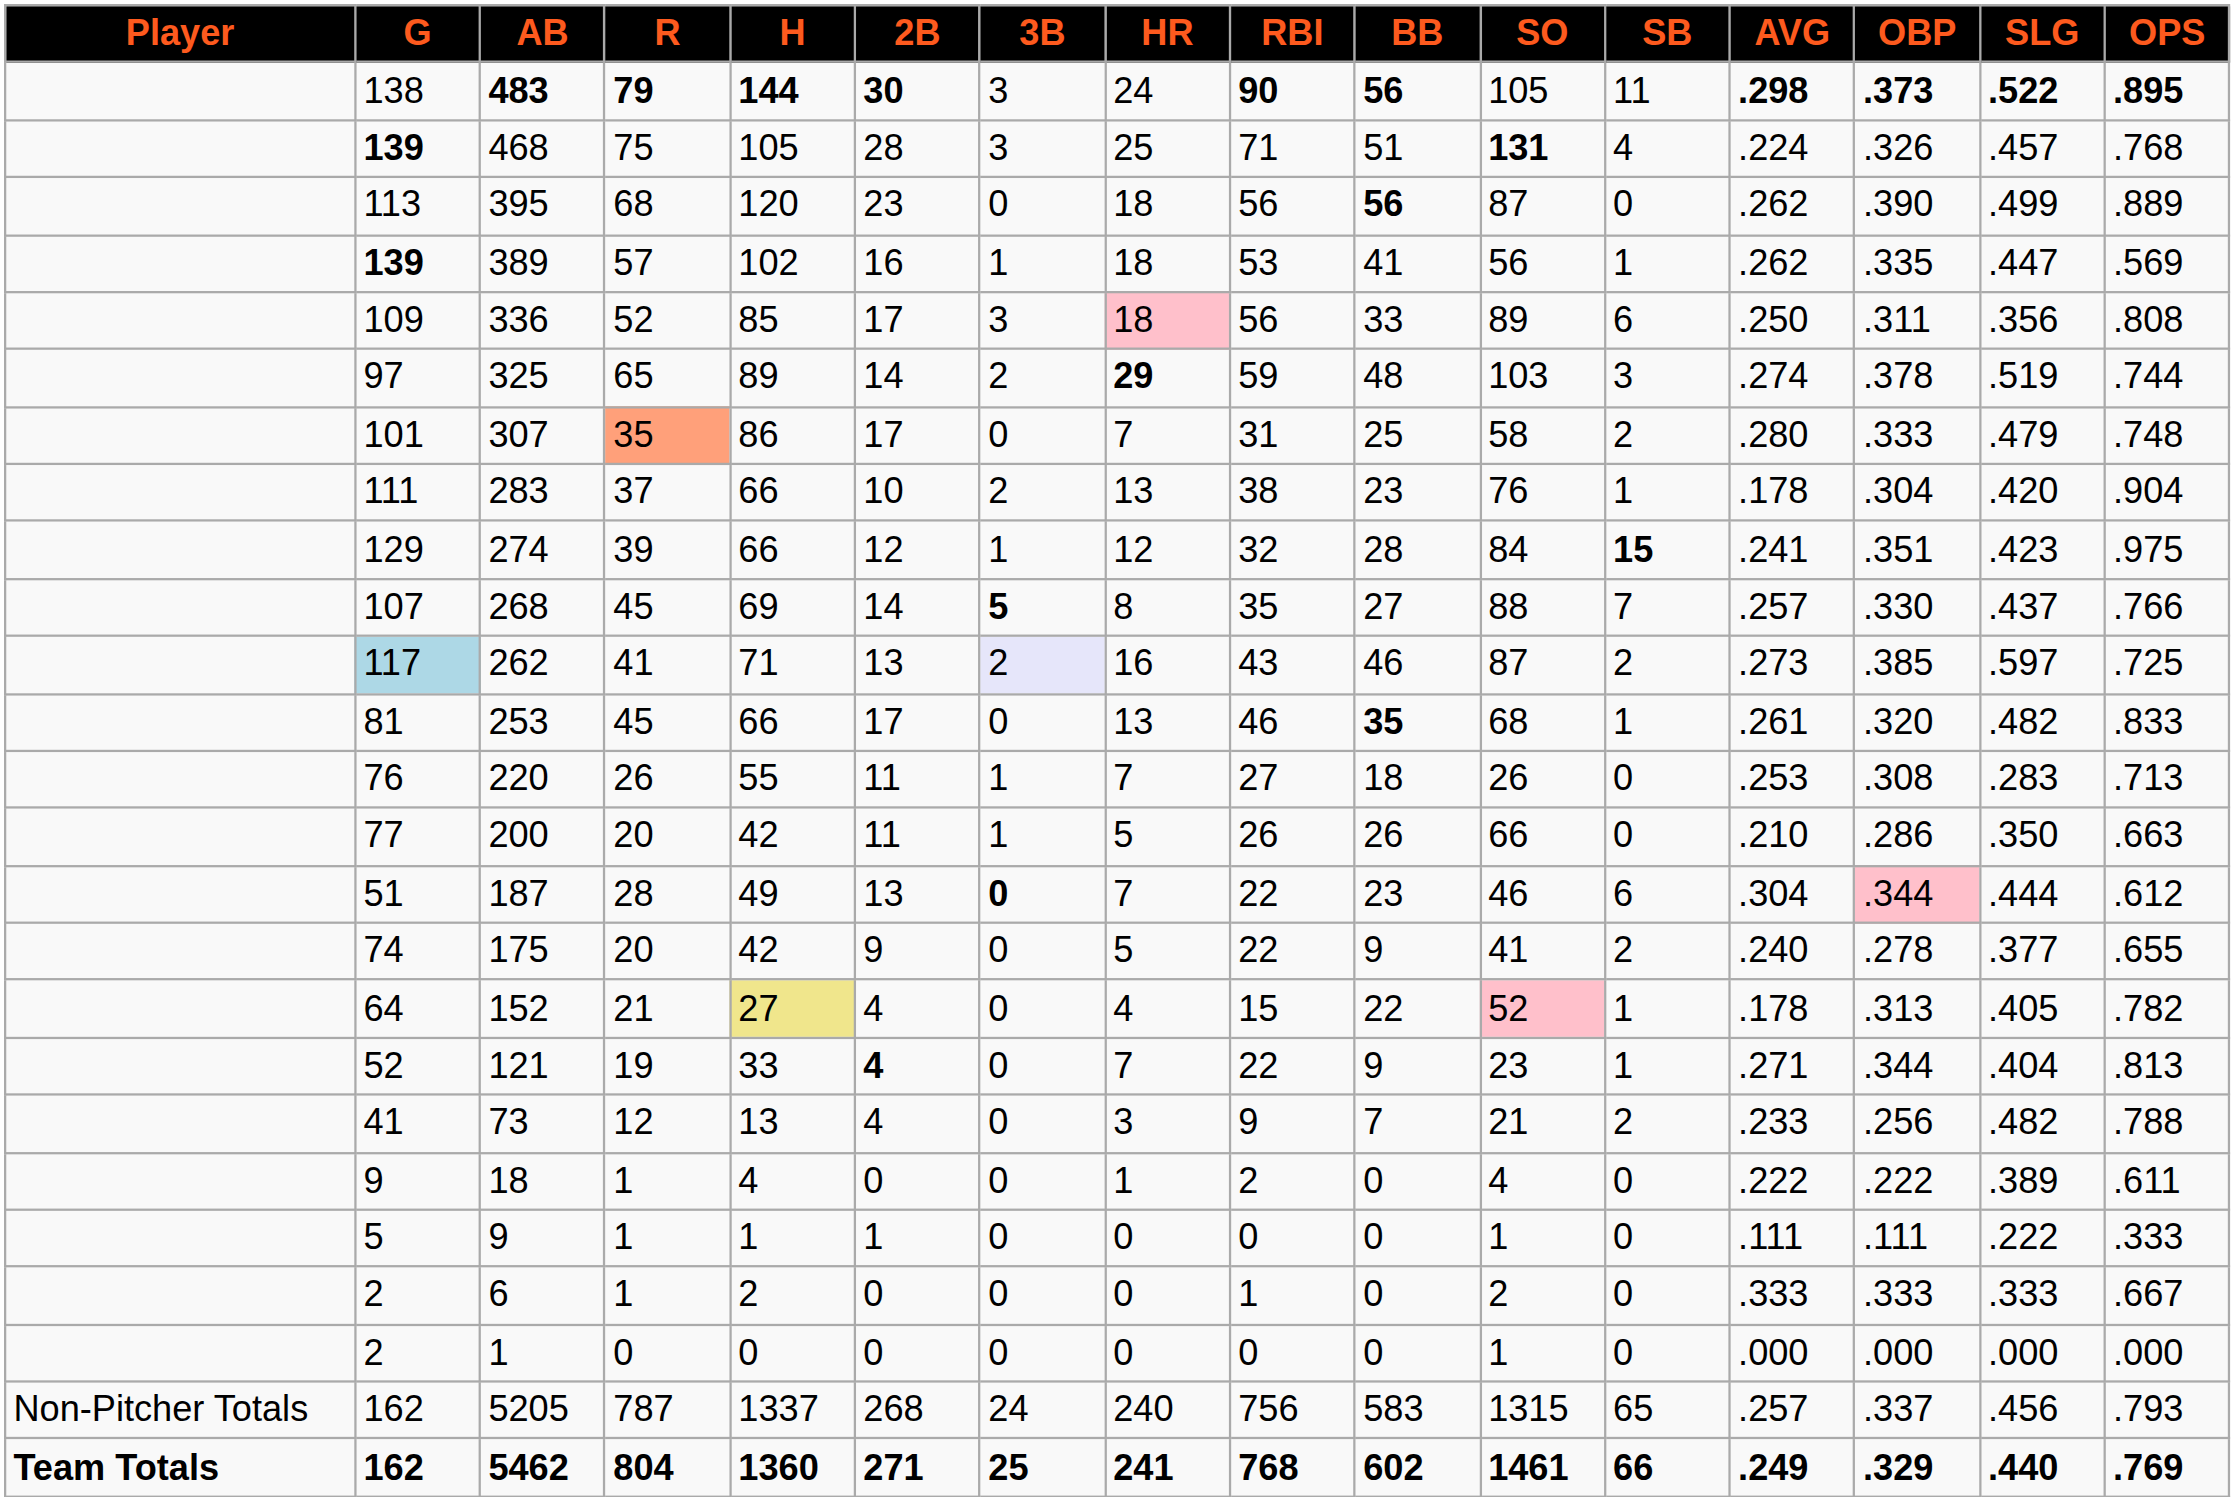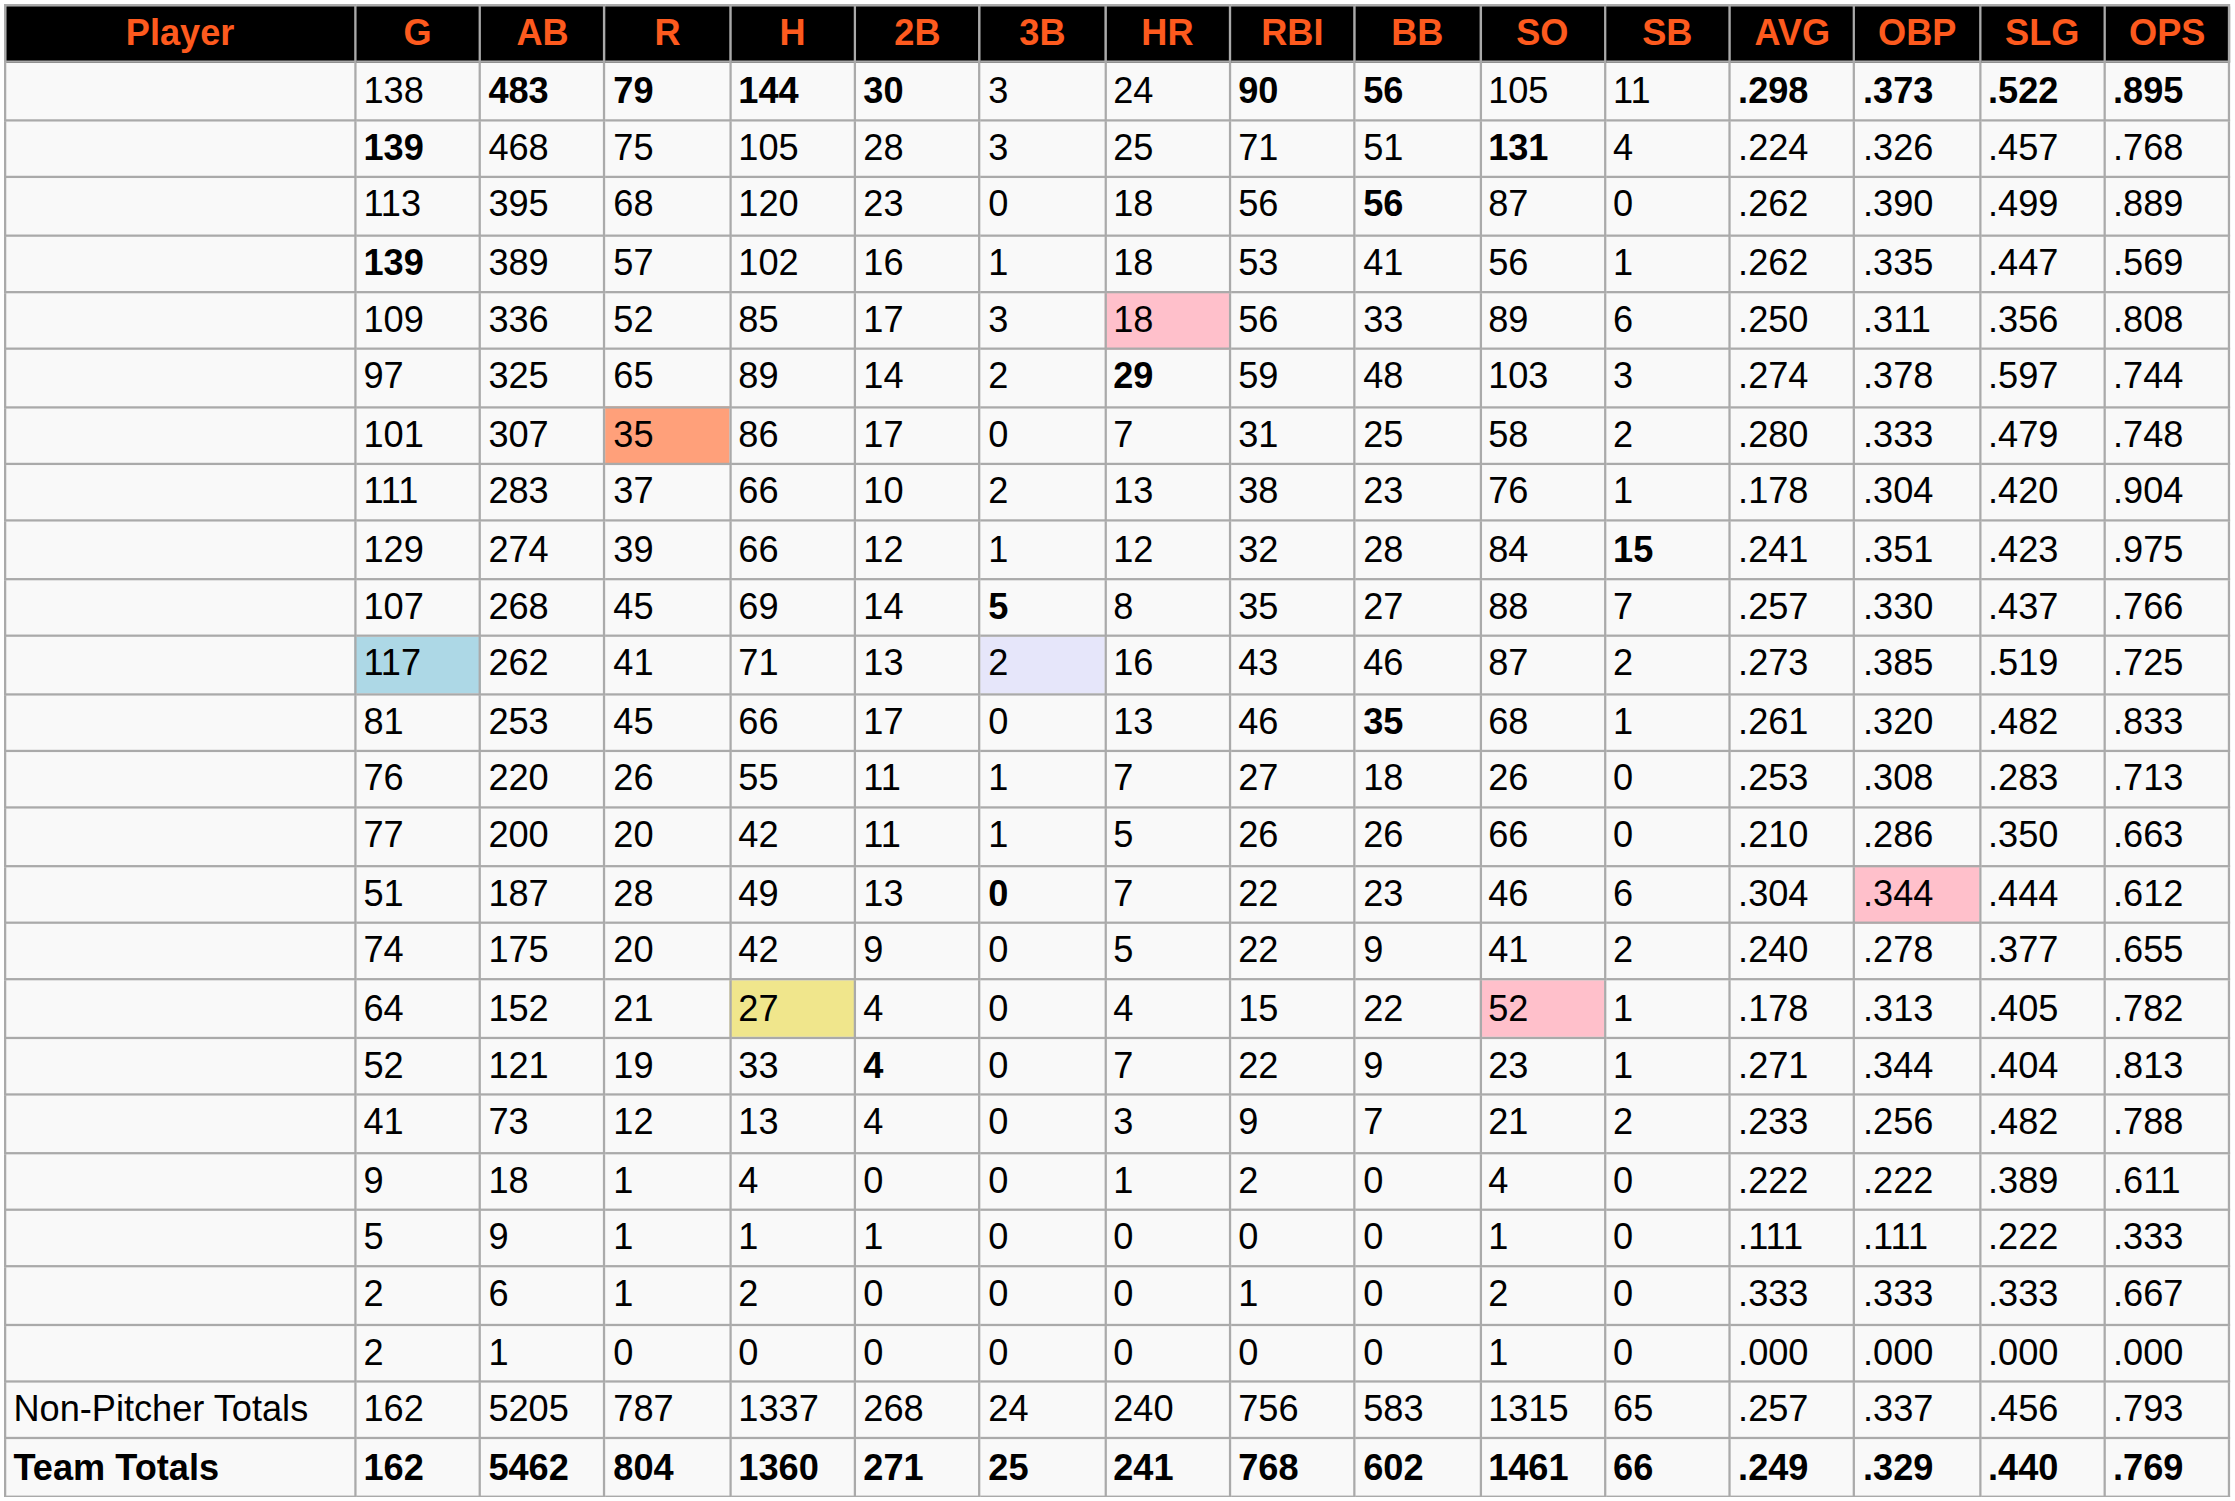 <table class="wikitable sortable">
 <tr>
 <th style="background:black; color:#fd5a1e; width:14%;">Player</th>
 <th style="background:black; color:#fd5a1e; width:5%;">G</th>
 <th style="background:black; color:#fd5a1e; width:5%;">AB</th>
 <th style="background:black; color:#fd5a1e; width:5%;">R</th>
 <th style="background:black; color:#fd5a1e; width:5%;">H</th>
 <th style="background:black; color:#fd5a1e; width:5%;">2B</th>
 <th style="background:black; color:#fd5a1e; width:5%;">3B</th>
 <th style="background:black; color:#fd5a1e; width:5%;">HR</th>
 <th style="background:black; color:#fd5a1e; width:5%;">RBI</th>
 <th style="background:black; color:#fd5a1e; width:5%;">BB</th>
 <th style="background:black; color:#fd5a1e; width:5%;">SO</th>
 <th style="background:black; color:#fd5a1e; width:5%;">SB</th>
 <th style="background:black; color:#fd5a1e; width:5%;">AVG</th>
 <th style="background:black; color:#fd5a1e; width:5%;">OBP</th>
 <th style="background:black; color:#fd5a1e; width:5%;">SLG</th>
 <th style="background:black; color:#fd5a1e; width:5%;">OPS</th>
 </tr>
 <tr>
 <td></td>
 <td>138</td>
 <td><strong>483</strong></td>
 <td><strong>79</strong></td>
 <td><strong>144</strong></td>
 <td><strong>30</strong></td>
 <td>3</td>
 <td>24</td>
 <td><strong>90</strong></td>
 <td><strong>56</strong></td>
 <td>105</td>
 <td>11</td>
 <td><strong>.298</strong></td>
 <td><strong>.373</strong></td>
 <td><strong>.522</strong></td>
 <td><strong>.895</strong></td>
 </tr>
 <tr>
 <td></td>
 <td><strong>139</strong></td>
 <td>468</td>
 <td>75</td>
 <td>105</td>
 <td>28</td>
 <td>3</td>
 <td>25</td>
 <td>71</td>
 <td>51</td>
 <td><strong>131</strong></td>
 <td>4</td>
 <td>.224</td>
 <td>.326</td>
 <td>.457</td>
 <td>.768</td>
 </tr>
 <tr>
 <td></td>
 <td>113</td>
 <td>395</td>
 <td>68</td>
 <td>120</td>
 <td>23</td>
 <td>0</td>
 <td>18</td>
 <td>56</td>
 <td><strong>56</strong></td>
 <td>87</td>
 <td>0</td>
 <td>.262</td>
 <td>.390</td>
 <td>.499</td>
 <td>.889</td>
 </tr>
 <tr>
 <td></td>
 <td><strong>139</strong></td>
 <td>389</td>
 <td>57</td>
 <td>102</td>
 <td>16</td>
 <td>1</td>
 <td>18</td>
 <td>53</td>
 <td>41</td>
 <td>56</td>
 <td>1</td>
 <td>.262</td>
 <td>.335</td>
 <td>.447</td>
 <td>.569</td>
 </tr>
 <tr>
 <td></td>
 <td>109</td>
 <td>336</td>
 <td>52</td>
 <td>85</td>
 <td>17</td>
 <td>3</td>
 <td style="background: pink;">18</td>
 <td>56</td>
 <td>33</td>
 <td>89</td>
 <td>6</td>
 <td>.250</td>
 <td>.311</td>
 <td>.356</td>
 <td>.808</td>
 </tr>
 <tr>
 <td></td>
 <td>97</td>
 <td>325</td>
 <td>65</td>
 <td>89</td>
 <td>14</td>
 <td>2</td>
 <td><strong>29</strong></td>
 <td>59</td>
 <td>48</td>
 <td>103</td>
 <td>3</td>
 <td>.274</td>
 <td>.378</td>
-<td>.519</td>
+<td>.597</td>
 <td>.744</td>
 </tr>
 <tr>
 <td></td>
 <td>101</td>
 <td>307</td>
 <td style="background: lightsalmon;">35</td>
 <td>86</td>
 <td>17</td>
 <td>0</td>
 <td>7</td>
 <td>31</td>
 <td>25</td>
 <td>58</td>
 <td>2</td>
 <td>.280</td>
 <td>.333</td>
 <td>.479</td>
 <td>.748</td>
 </tr>
 <tr>
 <td></td>
 <td>111</td>
 <td>283</td>
 <td>37</td>
 <td>66</td>
 <td>10</td>
 <td>2</td>
 <td>13</td>
 <td>38</td>
 <td>23</td>
 <td>76</td>
 <td>1</td>
 <td>.178</td>
 <td>.304</td>
 <td>.420</td>
 <td>.904</td>
 </tr>
 <tr>
 <td></td>
 <td>129</td>
 <td>274</td>
 <td>39</td>
 <td>66</td>
 <td>12</td>
 <td>1</td>
 <td>12</td>
 <td>32</td>
 <td>28</td>
 <td>84</td>
 <td><strong>15</strong></td>
 <td>.241</td>
 <td>.351</td>
 <td>.423</td>
 <td>.975</td>
 </tr>
 <tr>
 <td></td>
 <td>107</td>
 <td>268</td>
 <td>45</td>
 <td>69</td>
 <td>14</td>
 <td><strong>5</strong></td>
 <td>8</td>
 <td>35</td>
 <td>27</td>
 <td>88</td>
 <td>7</td>
 <td>.257</td>
 <td>.330</td>
 <td>.437</td>
 <td>.766</td>
 </tr>
 <tr>
 <td></td>
 <td style="background: lightblue;">117</td>
 <td>262</td>
 <td>41</td>
 <td>71</td>
 <td>13</td>
 <td style="background: lavender;">2</td>
 <td>16</td>
 <td>43</td>
 <td>46</td>
 <td>87</td>
 <td>2</td>
 <td>.273</td>
 <td>.385</td>
-<td>.597</td>
+<td>.519</td>
 <td>.725</td>
 </tr>
 <tr>
 <td></td>
 <td>81</td>
 <td>253</td>
 <td>45</td>
 <td>66</td>
 <td>17</td>
 <td>0</td>
 <td>13</td>
 <td>46</td>
 <td><strong>35</strong></td>
 <td>68</td>
 <td>1</td>
 <td>.261</td>
 <td>.320</td>
 <td>.482</td>
 <td>.833</td>
 </tr>
 <tr>
 <td></td>
 <td>76</td>
 <td>220</td>
 <td>26</td>
 <td>55</td>
 <td>11</td>
 <td>1</td>
 <td>7</td>
 <td>27</td>
 <td>18</td>
 <td>26</td>
 <td>0</td>
 <td>.253</td>
 <td>.308</td>
 <td>.283</td>
 <td>.713</td>
 </tr>
 <tr>
 <td></td>
 <td>77</td>
 <td>200</td>
 <td>20</td>
 <td>42</td>
 <td>11</td>
 <td>1</td>
 <td>5</td>
 <td>26</td>
 <td>26</td>
 <td>66</td>
 <td>0</td>
 <td>.210</td>
 <td>.286</td>
 <td>.350</td>
 <td>.663</td>
 </tr>
 <tr>
 <td></td>
 <td>51</td>
 <td>187</td>
 <td>28</td>
 <td>49</td>
 <td>13</td>
 <td><strong>0</strong></td>
 <td>7</td>
 <td>22</td>
 <td>23</td>
 <td>46</td>
 <td>6</td>
 <td>.304</td>
 <td style="background: pink;">.344</td>
 <td>.444</td>
 <td>.612</td>
 </tr>
 <tr>
 <td></td>
 <td>74</td>
 <td>175</td>
 <td>20</td>
 <td>42</td>
 <td>9</td>
 <td>0</td>
 <td>5</td>
 <td>22</td>
 <td>9</td>
 <td>41</td>
 <td>2</td>
 <td>.240</td>
 <td>.278</td>
 <td>.377</td>
 <td>.655</td>
 </tr>
 <tr>
 <td></td>
 <td>64</td>
 <td>152</td>
 <td>21</td>
 <td style="background: khaki;">27</td>
 <td>4</td>
 <td>0</td>
 <td>4</td>
 <td>15</td>
 <td>22</td>
 <td style="background: pink;">52</td>
 <td>1</td>
 <td>.178</td>
 <td>.313</td>
 <td>.405</td>
 <td>.782</td>
 </tr>
 <tr>
 <td></td>
 <td>52</td>
 <td>121</td>
 <td>19</td>
 <td>33</td>
 <td><strong>4</strong></td>
 <td>0</td>
 <td>7</td>
 <td>22</td>
 <td>9</td>
 <td>23</td>
 <td>1</td>
 <td>.271</td>
 <td>.344</td>
 <td>.404</td>
 <td>.813</td>
 </tr>
 <tr>
 <td></td>
 <td>41</td>
 <td>73</td>
 <td>12</td>
 <td>13</td>
 <td>4</td>
 <td>0</td>
 <td>3</td>
 <td>9</td>
 <td>7</td>
 <td>21</td>
 <td>2</td>
 <td>.233</td>
 <td>.256</td>
 <td>.482</td>
 <td>.788</td>
 </tr>
 <tr>
 <td></td>
 <td>9</td>
 <td>18</td>
 <td>1</td>
 <td>4</td>
 <td>0</td>
 <td>0</td>
 <td>1</td>
 <td>2</td>
 <td>0</td>
 <td>4</td>
 <td>0</td>
 <td>.222</td>
 <td>.222</td>
 <td>.389</td>
 <td>.611</td>
 </tr>
 <tr>
 <td></td>
 <td>5</td>
 <td>9</td>
 <td>1</td>
 <td>1</td>
 <td>1</td>
 <td>0</td>
 <td>0</td>
 <td>0</td>
 <td>0</td>
 <td>1</td>
 <td>0</td>
 <td>.111</td>
 <td>.111</td>
 <td>.222</td>
 <td>.333</td>
 </tr>
 <tr>
 <td></td>
 <td>2</td>
 <td>6</td>
 <td>1</td>
 <td>2</td>
 <td>0</td>
 <td>0</td>
 <td>0</td>
 <td>1</td>
 <td>0</td>
 <td>2</td>
 <td>0</td>
 <td>.333</td>
 <td>.333</td>
 <td>.333</td>
 <td>.667</td>
 </tr>
 <tr>
 <td></td>
 <td>2</td>
 <td>1</td>
 <td>0</td>
 <td>0</td>
 <td>0</td>
 <td>0</td>
 <td>0</td>
 <td>0</td>
 <td>0</td>
 <td>1</td>
 <td>0</td>
 <td>.000</td>
 <td>.000</td>
 <td>.000</td>
 <td>.000</td>
 </tr>
 <tr>
 <td>Non-Pitcher Totals</td>
 <td>162</td>
 <td>5205</td>
 <td>787</td>
 <td>1337</td>
 <td>268</td>
 <td>24</td>
 <td>240</td>
 <td>756</td>
 <td>583</td>
 <td>1315</td>
 <td>65</td>
 <td>.257</td>
 <td>.337</td>
 <td>.456</td>
 <td>.793</td>
 </tr>
 <tr>
 <td><strong>Team Totals</strong></td>
 <td><strong>162</strong></td>
 <td><strong>5462</strong></td>
 <td><strong>804</strong></td>
 <td><strong>1360</strong></td>
 <td><strong>271</strong></td>
 <td><strong>25</strong></td>
 <td><strong>241</strong></td>
 <td><strong>768</strong></td>
 <td><strong>602</strong></td>
 <td><strong>1461</strong></td>
 <td><strong>66</strong></td>
 <td><strong>.249</strong></td>
 <td><strong>.329</strong></td>
 <td><strong>.440</strong></td>
 <td><strong>.769</strong></td>
 </tr>
 </table>
